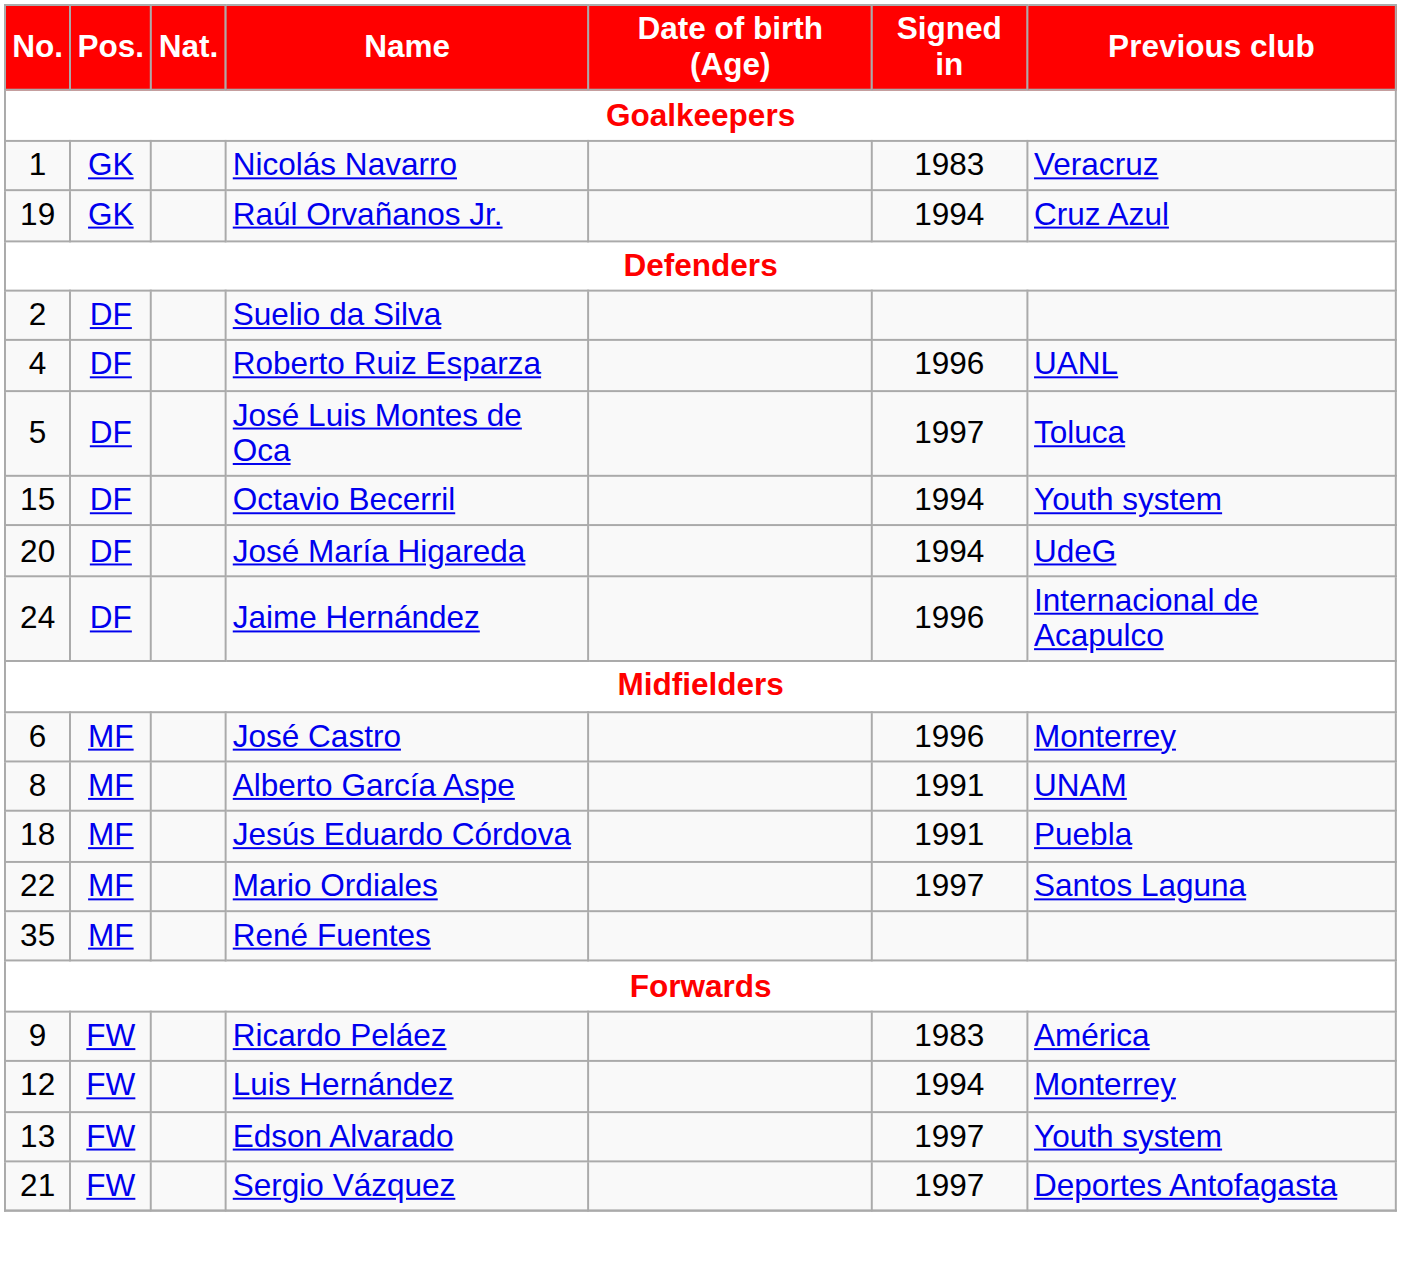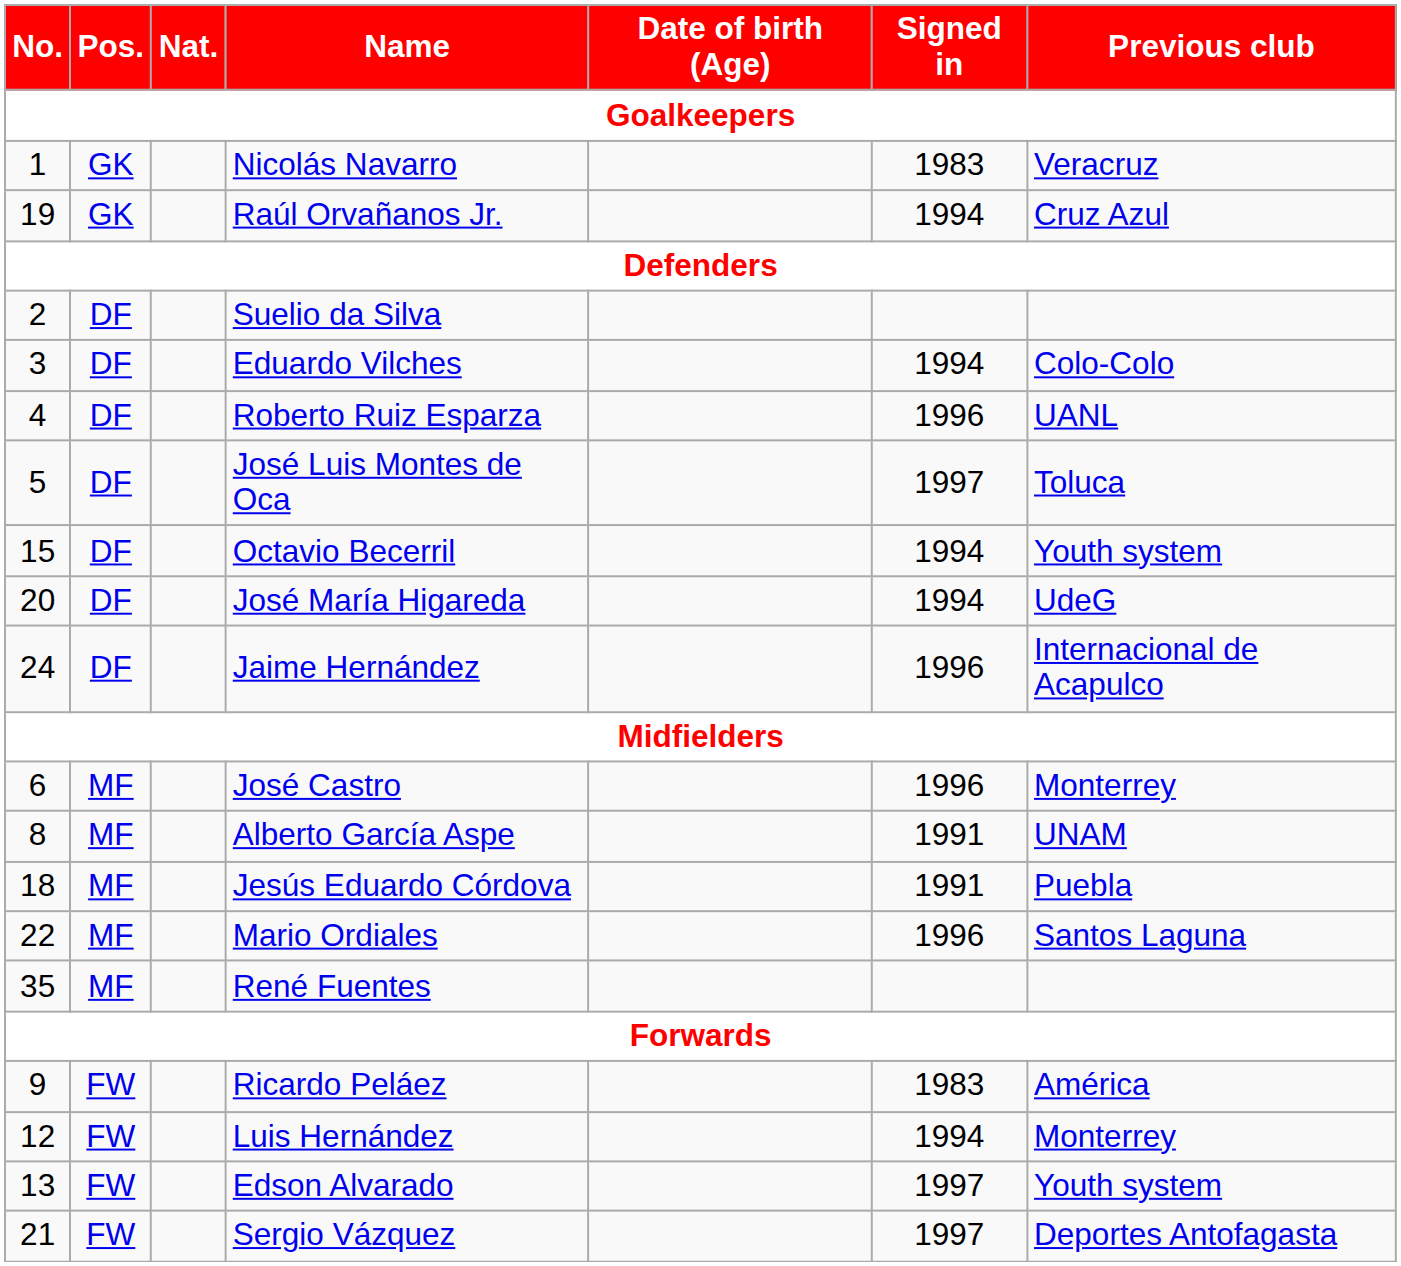 <table class="wikitable" style="text-align:center; font-size:100%;width:80%;">
 <tr>
 <th style="background:#FF0000; color:white; text-align:center;">No.</th>
 <th style="background:#FF0000; color:white; text-align:center;">Pos.</th>
 <th style="background:#FF0000; color:white; text-align:center;">Nat.</th>
 <th style="background:#FF0000; color:white; text-align:center;">Name</th>
 <th style="background:#FF0000; color:white; text-align:center;">Date of birth (Age)</th>
 <th style="background:#FF0000; color:white; text-align:center;">Signed in</th>
 <th style="background:#FF0000; color:white; text-align:center;">Previous club</th>
 </tr>
 <tr>
 <th colspan="7" style="background:white; color:#FF0000; text-align:center">Goalkeepers</th>
 </tr>
 <tr>
 <td>1</td>
 <td><a href='#'>GK</a></td>
 <td></td>
 <td align=left><a href='#'>Nicolás Navarro</a></td>
 <td></td>
 <td>1983</td>
 <td align=left> <a href='#'>Veracruz</a></td>
 </tr>
 <tr>
 <td>19</td>
 <td><a href='#'>GK</a></td>
 <td></td>
 <td align=left><a href='#'>Raúl Orvañanos Jr.</a></td>
 <td></td>
 <td>1994</td>
 <td align=left> <a href='#'>Cruz Azul</a></td>
 </tr>
 <tr>
 <th colspan="7" style="background:white; color:#FF0000; text-align:center">Defenders</th>
 </tr>
 <tr>
 <td>2</td>
 <td><a href='#'>DF</a></td>
 <td></td>
 <td align=left><a href='#'>Suelio da Silva</a></td>
 <td></td>
 <td></td>
 <td></td>
+</tr>
+<tr>
+<td>3</td>
+<td><a href='#'>DF</a></td>
+<td></td>
+<td align=left><a href='#'>Eduardo Vilches</a></td>
+<td></td>
+<td>1994</td>
+<td align=left> <a href='#'>Colo-Colo</a></td>
 </tr>
 <tr>
 <td>4</td>
 <td><a href='#'>DF</a></td>
 <td></td>
 <td align=left><a href='#'>Roberto Ruiz Esparza</a></td>
 <td></td>
 <td>1996 </td>
 <td align=left> <a href='#'>UANL</a></td>
 </tr>
 <tr>
 <td>5</td>
 <td><a href='#'>DF</a></td>
 <td></td>
 <td align=left><a href='#'>José Luis Montes de Oca</a></td>
 <td></td>
 <td>1997 </td>
 <td align=left> <a href='#'>Toluca</a></td>
 </tr>
 <tr>
 <td>15</td>
 <td><a href='#'>DF</a></td>
 <td></td>
 <td align=left><a href='#'>Octavio Becerril</a></td>
 <td></td>
 <td>1994</td>
 <td align=left> <a href='#'>Youth system</a></td>
 </tr>
 <tr>
 <td>20</td>
 <td><a href='#'>DF</a></td>
 <td></td>
 <td align=left><a href='#'>José María Higareda</a></td>
 <td></td>
 <td>1994</td>
 <td align=left> <a href='#'>UdeG</a></td>
 </tr>
 <tr>
 <td>24</td>
 <td><a href='#'>DF</a></td>
 <td></td>
 <td align=left><a href='#'>Jaime Hernández</a></td>
 <td></td>
 <td>1996 </td>
 <td align=left> <a href='#'>Internacional de Acapulco</a></td>
 </tr>
 <tr>
 <th colspan="7" style="background:white; color:#FF0000; text-align:center">Midfielders</th>
 </tr>
 <tr>
 <td>6</td>
 <td><a href='#'>MF</a></td>
 <td></td>
 <td align=left><a href='#'>José Castro</a></td>
 <td></td>
 <td>1996</td>
 <td align=left> <a href='#'>Monterrey</a></td>
 </tr>
 <tr>
 <td>8</td>
 <td><a href='#'>MF</a></td>
 <td></td>
 <td align=left><a href='#'>Alberto García Aspe</a></td>
 <td></td>
 <td>1991</td>
 <td align=left> <a href='#'>UNAM</a></td>
 </tr>
 <tr>
 <td>18</td>
 <td><a href='#'>MF</a></td>
 <td></td>
 <td align=left><a href='#'>Jesús Eduardo Córdova</a></td>
 <td></td>
 <td>1991</td>
 <td align=left> <a href='#'>Puebla</a></td>
 </tr>
 <tr>
 <td>22</td>
 <td><a href='#'>MF</a></td>
 <td></td>
 <td align=left><a href='#'>Mario Ordiales</a></td>
 <td></td>
-<td>1997</td>
+<td>1996</td>
 <td align=left> <a href='#'>Santos Laguna</a></td>
 </tr>
 <tr>
 <td>35</td>
 <td><a href='#'>MF</a></td>
 <td></td>
 <td align=left><a href='#'>René Fuentes</a></td>
 <td></td>
 <td></td>
 <td></td>
 </tr>
 <tr>
 <th colspan="7" style="background:white; color:#FF0000; text-align:center">Forwards</th>
 </tr>
 <tr>
 <td>9</td>
 <td><a href='#'>FW</a></td>
 <td></td>
 <td align=left><a href='#'>Ricardo Peláez</a></td>
 <td></td>
 <td>1983</td>
 <td align=left> <a href='#'>América</a></td>
 </tr>
 <tr>
 <td>12</td>
 <td><a href='#'>FW</a></td>
 <td></td>
 <td align=left><a href='#'>Luis Hernández</a></td>
 <td></td>
 <td>1994</td>
 <td align=left> <a href='#'>Monterrey</a></td>
 </tr>
 <tr>
 <td>13</td>
 <td><a href='#'>FW</a></td>
 <td></td>
 <td align=left><a href='#'>Edson Alvarado</a></td>
 <td></td>
 <td>1997</td>
 <td align=left> <a href='#'>Youth system</a></td>
 </tr>
 <tr>
 <td>21</td>
 <td><a href='#'>FW</a></td>
 <td></td>
 <td align=left><a href='#'>Sergio Vázquez</a></td>
 <td></td>
 <td>1997 </td>
 <td align=left> <a href='#'>Deportes Antofagasta</a></td>
 </tr>
 <tr>
 </tr>
 </table>
